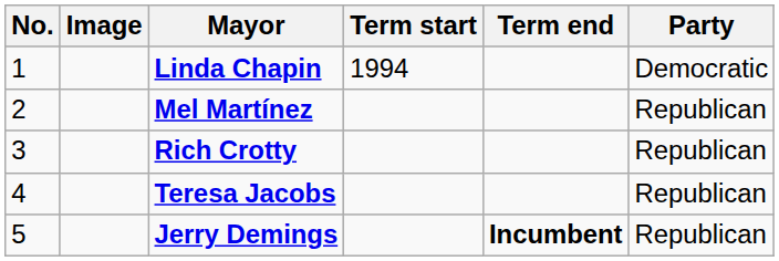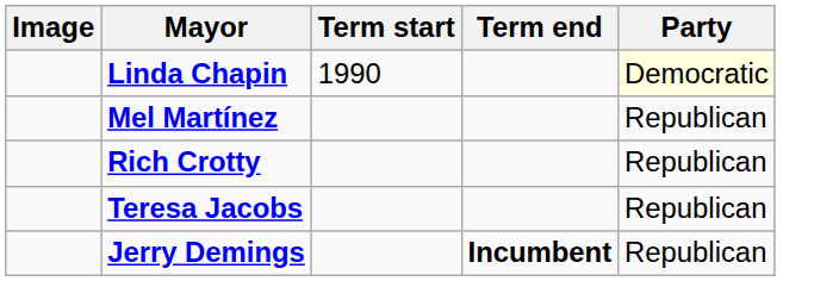 <table class="wikitable">
 <tr>
-<th>No.</th>
 <th>Image</th>
 <th>Mayor</th>
 <th>Term start</th>
 <th>Term end</th>
 <th>Party</th>
 </tr>
 <tr>
-<td>1</td>
 <td></td>
 <td><strong><a href='#'>Linda Chapin</a></strong></td>
-<td>1994</td>
+<td>1990</td>
 <td></td>
-<td>Democratic</td>
+<td style="background: lightyellow;">Democratic</td>
 </tr>
 <tr>
-<td>2</td>
 <td></td>
 <td><strong><a href='#'>Mel Martínez</a></strong></td>
 <td></td>
 <td></td>
 <td>Republican</td>
 </tr>
 <tr>
-<td>3</td>
 <td></td>
 <td><strong><a href='#'>Rich Crotty</a></strong></td>
 <td></td>
 <td></td>
 <td>Republican</td>
 </tr>
 <tr>
-<td>4</td>
 <td></td>
 <td><strong><a href='#'>Teresa Jacobs</a></strong><br></td>
 <td></td>
 <td></td>
 <td>Republican</td>
 </tr>
 <tr>
-<td>5</td>
 <td></td>
 <td><strong><a href='#'>Jerry Demings</a></strong></td>
 <td></td>
 <td><strong>Incumbent</strong></td>
 <td>Republican</td>
 </tr>
 </table>
